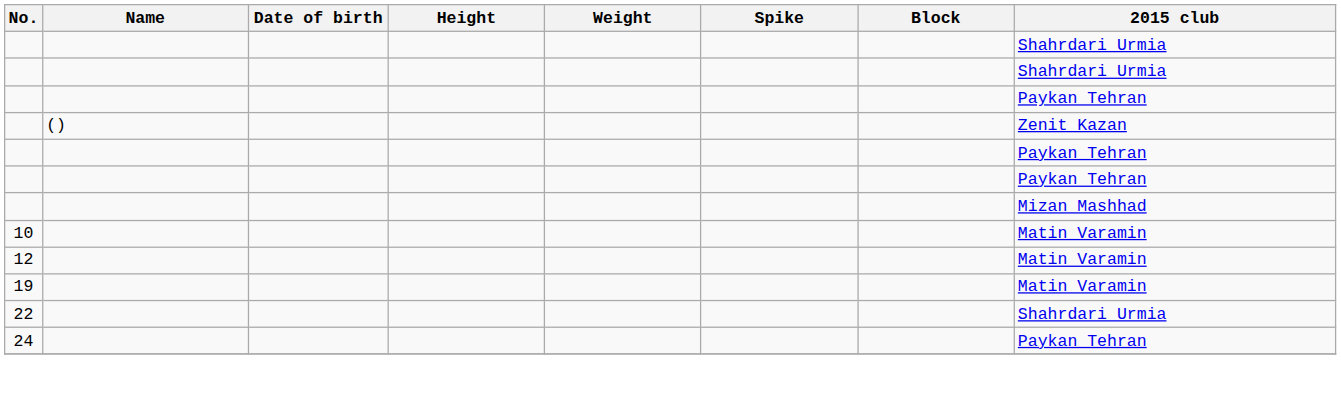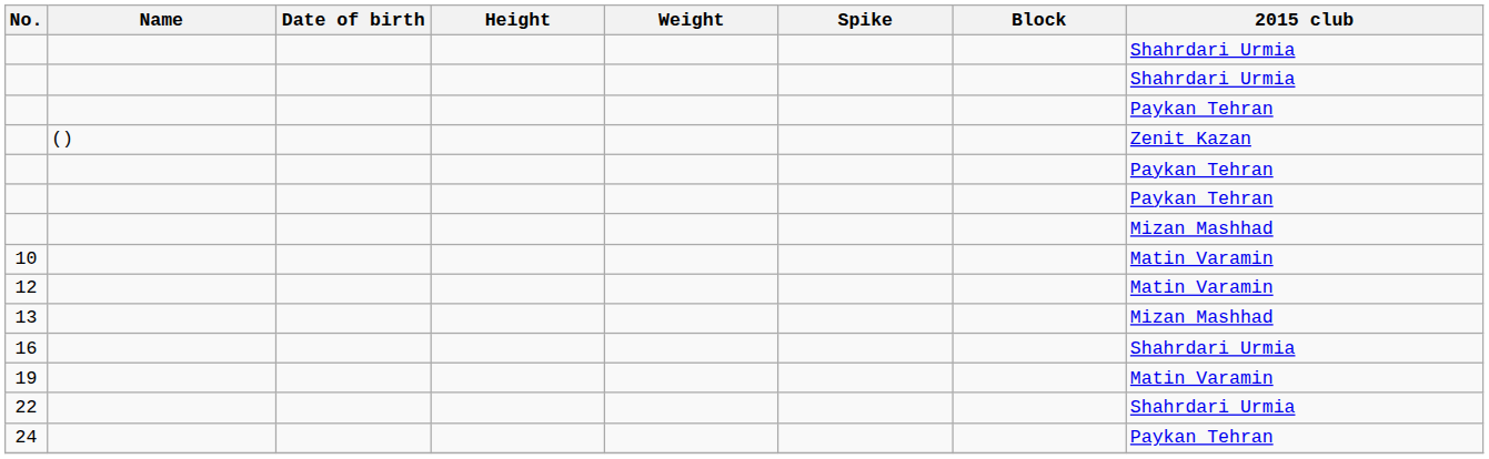 <table class="wikitable sortable" style="font-size:100%; text-align:center;">
 <tr>
 <th>No.</th>
 <th style="width:12em">Name</th>
 <th style="width:8em">Date of birth</th>
 <th style="width:9em">Height</th>
 <th style="width:9em">Weight</th>
 <th style="width:9em">Spike</th>
 <th style="width:9em">Block</th>
 <th style="width:19em">2015 club</th>
 </tr>
 <tr>
 <td></td>
 <td align=left></td>
 <td align=right></td>
 <td></td>
 <td></td>
 <td></td>
 <td></td>
 <td align=left> <a href='#'>Shahrdari Urmia</a></td>
 </tr>
 <tr>
 <td></td>
 <td align=left></td>
 <td align=right></td>
 <td></td>
 <td></td>
 <td></td>
 <td></td>
 <td align=left> <a href='#'>Shahrdari Urmia</a></td>
 </tr>
 <tr>
 <td></td>
 <td align=left></td>
 <td align=right></td>
 <td></td>
 <td></td>
 <td></td>
 <td></td>
 <td align=left> <a href='#'>Paykan Tehran</a></td>
 </tr>
 <tr>
 <td></td>
 <td align=left> ()</td>
 <td align=right></td>
 <td></td>
 <td></td>
 <td></td>
 <td></td>
 <td align=left> <a href='#'>Zenit Kazan</a></td>
 </tr>
 <tr>
 <td></td>
 <td align=left></td>
 <td align=right></td>
 <td></td>
 <td></td>
 <td></td>
 <td></td>
 <td align=left> <a href='#'>Paykan Tehran</a></td>
 </tr>
 <tr>
 <td></td>
 <td align=left></td>
 <td align=right></td>
 <td></td>
 <td></td>
 <td></td>
 <td></td>
 <td align=left> <a href='#'>Paykan Tehran</a></td>
 </tr>
 <tr>
 <td></td>
 <td align=left></td>
 <td align=right></td>
 <td></td>
 <td></td>
 <td></td>
 <td></td>
 <td align=left> <a href='#'>Mizan Mashhad</a></td>
 </tr>
 <tr>
 <td>10</td>
 <td align=left></td>
 <td align=right></td>
 <td></td>
 <td></td>
 <td></td>
 <td></td>
 <td align=left> <a href='#'>Matin Varamin</a></td>
 </tr>
 <tr>
 <td>12</td>
 <td align=left></td>
 <td align=right></td>
 <td></td>
 <td></td>
 <td></td>
 <td></td>
 <td align=left> <a href='#'>Matin Varamin</a></td>
 </tr>
 <tr>
+<td>13</td>
+<td align=left></td>
+<td align=right></td>
+<td></td>
+<td></td>
+<td></td>
+<td></td>
+<td align=left> <a href='#'>Mizan Mashhad</a></td>
+</tr>
+<tr>
+<td>16</td>
+<td align=left></td>
+<td align=right></td>
+<td></td>
+<td></td>
+<td></td>
+<td></td>
+<td align=left> <a href='#'>Shahrdari Urmia</a></td>
+</tr>
+<tr>
 <td>19</td>
 <td align=left></td>
 <td align=right></td>
 <td></td>
 <td></td>
 <td></td>
 <td></td>
 <td align=left> <a href='#'>Matin Varamin</a></td>
 </tr>
 <tr>
 <td>22</td>
 <td align=left></td>
 <td align=right></td>
 <td></td>
 <td></td>
 <td></td>
 <td></td>
 <td align=left> <a href='#'>Shahrdari Urmia</a></td>
 </tr>
 <tr>
 <td>24</td>
 <td align=left></td>
 <td align=right></td>
 <td></td>
 <td></td>
 <td></td>
 <td></td>
 <td align=left> <a href='#'>Paykan Tehran</a></td>
 </tr>
 <tr>
 </tr>
 </table>
